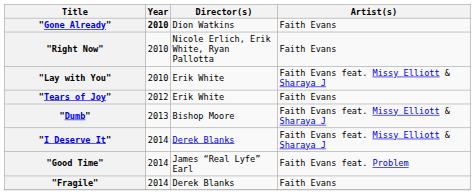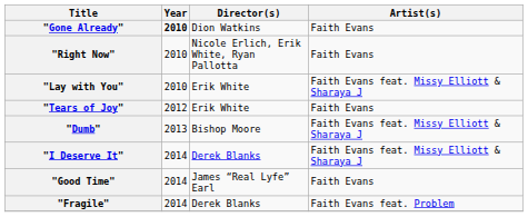 <table class="wikitable plainrowheaders sortable" border="1">
 <tr>
 <th scope="col" style="width:16em;">Title</th>
 <th scope="col">Year</th>
 <th scope="col" style="width:12em;">Director(s)</th>
 <th scope="col" style="width:22em;">Artist(s)</th>
 </tr>
 <tr>
 <th scope="row">"<a href='#'>Gone Already</a>"</th>
 <td style="text-align:center;"><strong>2010</strong></td>
 <td>Dion Watkins</td>
 <td>Faith Evans</td>
 </tr>
 <tr>
 <th scope="row">"Right Now"</th>
 <td style="text-align:center;">2010</td>
 <td>Nicole Erlich, Erik White, Ryan Pallotta</td>
 <td>Faith Evans</td>
 </tr>
 <tr>
 <th scope="row">"Lay with You"</th>
 <td style="text-align:center;">2010</td>
 <td>Erik White</td>
 <td>Faith Evans feat. <a href='#'>Missy Elliott</a> & <a href='#'>Sharaya J</a></td>
 </tr>
 <tr>
 <th scope="row">"<a href='#'>Tears of Joy</a>"</th>
 <td style="text-align:center;">2012</td>
 <td>Erik White</td>
 <td>Faith Evans</td>
 </tr>
 <tr>
 <th scope="row">"<a href='#'>Dumb</a>"</th>
 <td style="text-align:center;">2013</td>
 <td>Bishop Moore</td>
 <td>Faith Evans feat. <a href='#'>Missy Elliott</a> & <a href='#'>Sharaya J</a></td>
 </tr>
 <tr>
 <th scope="row">"<a href='#'>I Deserve It</a>"</th>
 <td style="text-align:center;">2014</td>
 <td><a href='#'>Derek Blanks</a></td>
 <td>Faith Evans feat. <a href='#'>Missy Elliott</a> & <a href='#'>Sharaya J</a></td>
 </tr>
 <tr>
 <th scope="row">"Good Time"</th>
 <td style="text-align:center;">2014</td>
 <td>James “Real Lyfe” Earl</td>
-<td>Faith Evans feat. <a href='#'>Problem</a></td>
+<td>Faith Evans</td>
 </tr>
 <tr>
 <th scope="row">"Fragile"</th>
 <td style="text-align:center;">2014</td>
 <td>Derek Blanks</td>
-<td>Faith Evans</td>
+<td>Faith Evans feat. <a href='#'>Problem</a></td>
 </tr>
 <tr>
 </tr>
 </table>
